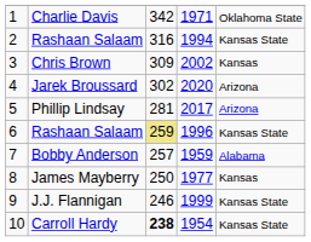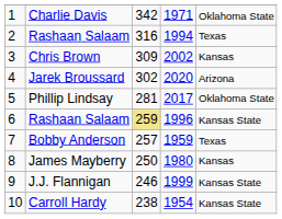 <table class="wikitable">
 <tr>
 </tr>
 <tr>
 <td>1</td>
 <td><a href='#'>Charlie Davis</a></td>
 <td>342</td>
 <td><a href='#'>1971</a></td>
 <td style="font-size:80%;">Oklahoma State</td>
 </tr>
 <tr>
 <td>2</td>
 <td><a href='#'>Rashaan Salaam</a></td>
 <td>316</td>
 <td><a href='#'>1994</a></td>
-<td style="font-size:80%;">Kansas State</td>
+<td style="font-size:80%;">Texas</td>
 </tr>
 <tr>
 <td>3</td>
 <td><a href='#'>Chris Brown</a></td>
 <td>309</td>
 <td><a href='#'>2002</a></td>
 <td style="font-size:80%;">Kansas</td>
 </tr>
 <tr>
 <td>4</td>
 <td><a href='#'>Jarek Broussard</a></td>
 <td>302</td>
 <td><a href='#'>2020</a></td>
 <td style="font-size:80%;">Arizona</td>
 </tr>
 <tr>
 <td>5</td>
 <td>Phillip Lindsay</td>
 <td>281</td>
 <td><a href='#'>2017</a></td>
-<td style="font-size:80%;"><a href='#'>Arizona</a></td>
+<td style="font-size:80%;">Oklahoma State</td>
 </tr>
 <tr>
 <td>6</td>
 <td><a href='#'>Rashaan Salaam</a></td>
 <td style="background: khaki;">259</td>
 <td><a href='#'>1996</a></td>
 <td style="font-size:80%;">Kansas State</td>
 </tr>
 <tr>
 <td>7</td>
 <td><a href='#'>Bobby Anderson</a></td>
 <td>257</td>
 <td><a href='#'>1959</a></td>
-<td style="font-size:80%;"><a href='#'>Alabama</a></td>
+<td style="font-size:80%;">Texas</td>
 </tr>
 <tr>
 <td>8</td>
 <td>James Mayberry</td>
 <td>250</td>
-<td><a href='#'>1977</a></td>
+<td><a href='#'>1980</a></td>
 <td style="font-size:80%;">Kansas</td>
 </tr>
 <tr>
 <td>9</td>
 <td>J.J. Flannigan</td>
 <td>246</td>
 <td><a href='#'>1999</a></td>
 <td style="font-size:80%;">Kansas State</td>
 </tr>
 <tr>
 <td>10</td>
 <td><a href='#'>Carroll Hardy</a></td>
-<td><strong>238</strong></td>
+<td>238</td>
 <td><a href='#'>1954</a></td>
 <td style="font-size:80%;">Kansas State</td>
 </tr>
 </table>
